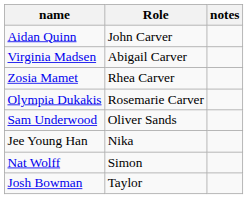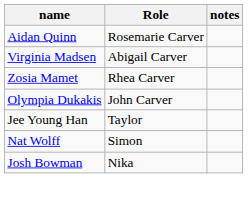 <table class="wikitable">
 <tr>
 <th>name</th>
 <th>Role</th>
 <th>notes</th>
 </tr>
 <tr>
 <td><a href='#'>Aidan Quinn</a></td>
-<td>John Carver</td>
+<td>Rosemarie Carver</td>
 <td></td>
 </tr>
 <tr>
 <td><a href='#'>Virginia Madsen</a></td>
 <td>Abigail Carver</td>
 <td></td>
 </tr>
 <tr>
 <td><a href='#'>Zosia Mamet</a></td>
 <td>Rhea Carver</td>
 <td></td>
 </tr>
 <tr>
 <td><a href='#'>Olympia Dukakis</a></td>
-<td>Rosemarie Carver</td>
-<td></td>
-</tr>
-<tr>
-<td><a href='#'>Sam Underwood</a></td>
-<td>Oliver Sands</td>
+<td>John Carver</td>
 <td></td>
 </tr>
 <tr>
 <td>Jee Young Han</td>
-<td>Nika</td>
+<td>Taylor</td>
 <td></td>
 </tr>
 <tr>
 <td><a href='#'>Nat Wolff</a></td>
 <td>Simon</td>
 <td></td>
 </tr>
 <tr>
 <td><a href='#'>Josh Bowman</a></td>
-<td>Taylor</td>
+<td>Nika</td>
 <td></td>
 </tr>
 </table>
